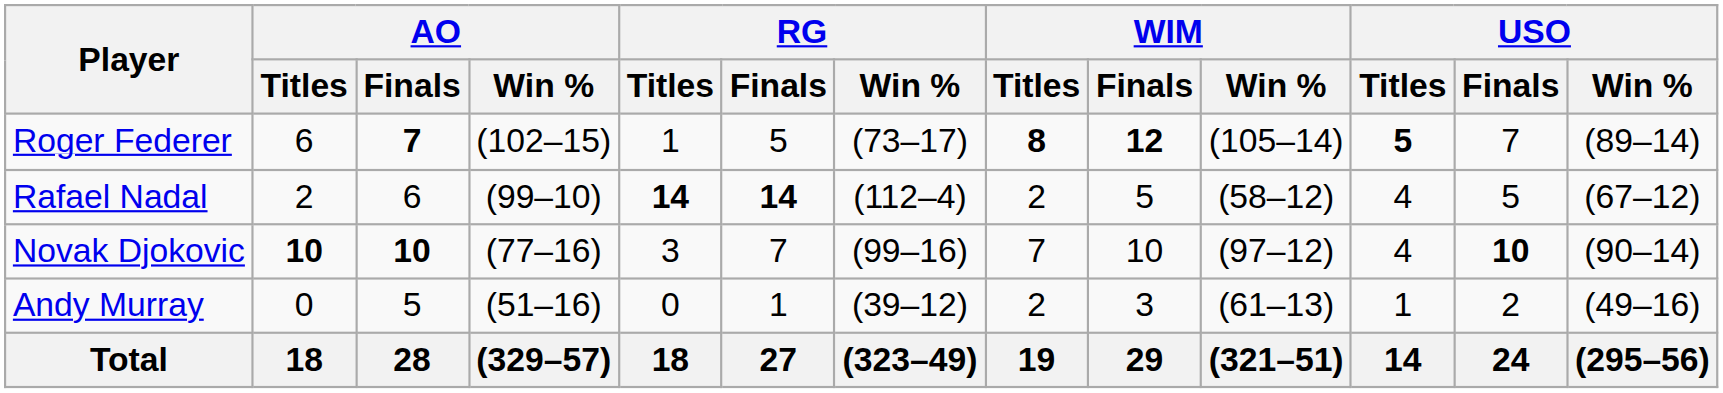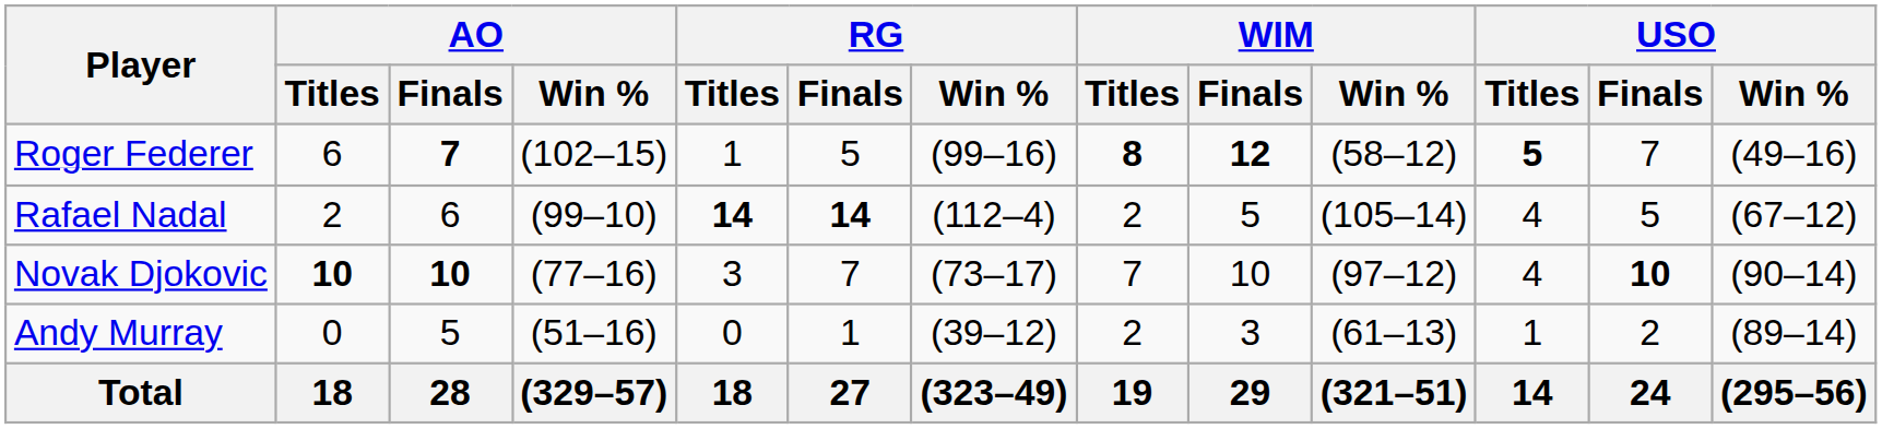 <table class="wikitable" style="text-align:center;font-size:97%">
 <tr>
 <th rowspan="2">Player</th>
 <th colspan="3"><a href='#'>AO</a></th>
 <th colspan="3"><a href='#'>RG</a></th>
 <th colspan="3"><a href='#'>WIM</a></th>
 <th colspan="3"><a href='#'>USO</a></th>
 </tr>
 <tr>
 <th>Titles</th>
 <th>Finals</th>
 <th>Win %</th>
 <th>Titles</th>
 <th>Finals</th>
 <th>Win %</th>
 <th>Titles</th>
 <th>Finals</th>
 <th>Win %</th>
 <th>Titles</th>
 <th>Finals</th>
 <th>Win %</th>
 </tr>
 <tr>
 <td style="text-align:left "> <a href='#'>Roger Federer</a></td>
 <td>6</td>
 <td><strong>7</strong></td>
 <td> (102–15)</td>
 <td>1</td>
 <td>5</td>
-<td> (73–17)</td>
+<td> (99–16)</td>
 <td><strong>8</strong></td>
 <td><strong>12</strong></td>
-<td> (105–14)</td>
+<td> (58–12)</td>
 <td><strong>5</strong></td>
 <td>7</td>
-<td> (89–14)</td>
+<td> (49–16)</td>
 </tr>
 <tr>
 <td style="text-align:left "> <a href='#'>Rafael Nadal</a></td>
 <td>2</td>
 <td>6</td>
 <td> (99–10)</td>
 <td><strong>14</strong></td>
 <td><strong>14</strong></td>
 <td> (112–4)</td>
 <td>2</td>
 <td>5</td>
-<td> (58–12)</td>
+<td> (105–14)</td>
 <td>4</td>
 <td>5</td>
 <td> (67–12)</td>
 </tr>
 <tr>
 <td style="text-align:left "> <a href='#'>Novak Djokovic</a></td>
 <td><strong>10</strong></td>
 <td><strong>10</strong></td>
 <td> (77–16)</td>
 <td>3</td>
 <td>7</td>
-<td> (99–16)</td>
+<td> (73–17)</td>
 <td>7</td>
 <td>10</td>
 <td> (97–12)</td>
 <td>4</td>
 <td><strong>10</strong></td>
 <td> (90–14)</td>
 </tr>
 <tr>
 <td style="text-align:left "> <a href='#'>Andy Murray</a></td>
 <td>0</td>
 <td>5</td>
 <td> (51–16)</td>
 <td>0</td>
 <td>1</td>
 <td> (39–12)</td>
 <td>2</td>
 <td>3</td>
 <td> (61–13)</td>
 <td>1</td>
 <td>2</td>
-<td> (49–16)</td>
+<td> (89–14)</td>
 </tr>
 <tr>
 <th>Total</th>
 <th>18</th>
 <th>28</th>
 <th> (329–57)</th>
 <th>18</th>
 <th>27</th>
 <th> (323–49)</th>
 <th>19</th>
 <th>29</th>
 <th> (321–51)</th>
 <th>14</th>
 <th>24</th>
 <th> (295–56)</th>
 </tr>
 </table>
